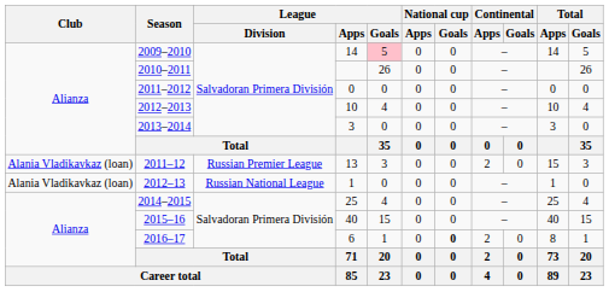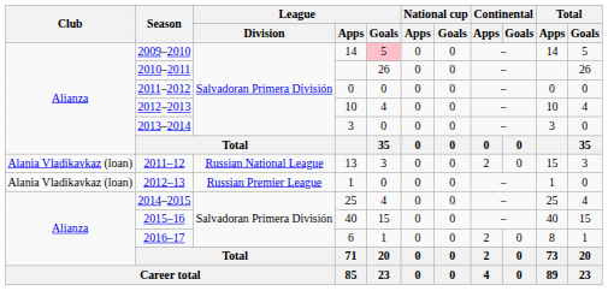 <table class="wikitable" style="text-align: center;">
 <tr>
 <th rowspan="2">Club</th>
 <th rowspan="2">Season</th>
 <th colspan="3">League</th>
 <th colspan="2">National cup</th>
 <th colspan="2">Continental</th>
 <th colspan="2">Total</th>
 </tr>
 <tr>
 <th>Division</th>
 <th>Apps</th>
 <th>Goals</th>
 <th>Apps</th>
 <th>Goals</th>
 <th>Apps</th>
 <th>Goals</th>
 <th>Apps</th>
 <th>Goals</th>
 </tr>
 <tr>
 <td rowspan="6"><a href='#'>Alianza</a></td>
 <td><a href='#'>2009</a>–<a href='#'>2010</a></td>
 <td rowspan="5"><a href='#'>Salvadoran Primera División</a></td>
 <td>14</td>
 <td style="background: pink;">5</td>
 <td>0</td>
 <td>0</td>
 <td colspan="2">–</td>
 <td>14</td>
 <td>5</td>
 </tr>
 <tr>
 <td><a href='#'>2010</a>–<a href='#'>2011</a></td>
 <td></td>
 <td>26</td>
 <td>0</td>
 <td>0</td>
 <td colspan="2">–</td>
 <td></td>
 <td>26</td>
 </tr>
 <tr>
 <td><a href='#'>2011</a>–<a href='#'>2012</a></td>
 <td>0</td>
 <td>0</td>
 <td>0</td>
 <td>0</td>
 <td colspan="2">–</td>
 <td>0</td>
 <td>0</td>
 </tr>
 <tr>
 <td><a href='#'>2012</a>–<a href='#'>2013</a></td>
 <td>10</td>
 <td>4</td>
 <td>0</td>
 <td>0</td>
 <td colspan="2">–</td>
 <td>10</td>
 <td>4</td>
 </tr>
 <tr>
 <td><a href='#'>2013</a>–<a href='#'>2014</a></td>
 <td>3</td>
 <td>0</td>
 <td>0</td>
 <td>0</td>
 <td colspan="2">–</td>
 <td>3</td>
 <td>0</td>
 </tr>
 <tr>
 <th colspan="2">Total</th>
 <th></th>
 <th>35</th>
 <th>0</th>
 <th>0</th>
 <th>0</th>
 <th>0</th>
 <th></th>
 <th>35</th>
 </tr>
 <tr>
 <td><a href='#'>Alania Vladikavkaz</a> (loan)</td>
 <td><a href='#'>2011–12</a></td>
-<td><a href='#'>Russian Premier League</a></td>
+<td><a href='#'>Russian National League</a></td>
 <td>13</td>
 <td>3</td>
 <td>0</td>
 <td>0</td>
 <td>2</td>
 <td>0</td>
 <td>15</td>
 <td>3</td>
 </tr>
 <tr>
 <td>Alania Vladikavkaz (loan)</td>
 <td><a href='#'>2012–13</a></td>
-<td><a href='#'>Russian National League</a></td>
+<td><a href='#'>Russian Premier League</a></td>
 <td>1</td>
 <td>0</td>
 <td>0</td>
 <td>0</td>
 <td colspan="2">–</td>
 <td>1</td>
 <td>0</td>
 </tr>
 <tr>
 <td rowspan="4"><a href='#'>Alianza</a></td>
 <td><a href='#'>2014</a>–<a href='#'>2015</a></td>
 <td rowspan="3">Salvadoran Primera División</td>
 <td>25</td>
 <td>4</td>
 <td>0</td>
 <td>0</td>
 <td colspan="2">–</td>
 <td>25</td>
 <td>4</td>
 </tr>
 <tr>
 <td><a href='#'>2015–16</a></td>
 <td>40</td>
 <td>15</td>
 <td>0</td>
 <td>0</td>
 <td colspan="2">–</td>
 <td>40</td>
 <td>15</td>
 </tr>
 <tr>
 <td><a href='#'>2016–17</a></td>
 <td>6</td>
 <td>1</td>
 <td>0</td>
-<td><strong>0</strong></td>
+<td>0</td>
 <td>2</td>
 <td>0</td>
 <td>8</td>
 <td>1</td>
 </tr>
 <tr>
 <th colspan="2">Total</th>
 <th>71</th>
 <th>20</th>
 <th>0</th>
 <th>0</th>
 <th>2</th>
 <th>0</th>
 <th>73</th>
 <th>20</th>
 </tr>
 <tr>
 <th colspan="3">Career total</th>
 <th>85</th>
 <th>23</th>
 <th>0</th>
 <th>0</th>
 <th>4</th>
 <th>0</th>
 <th>89</th>
 <th>23</th>
 </tr>
 </table>
